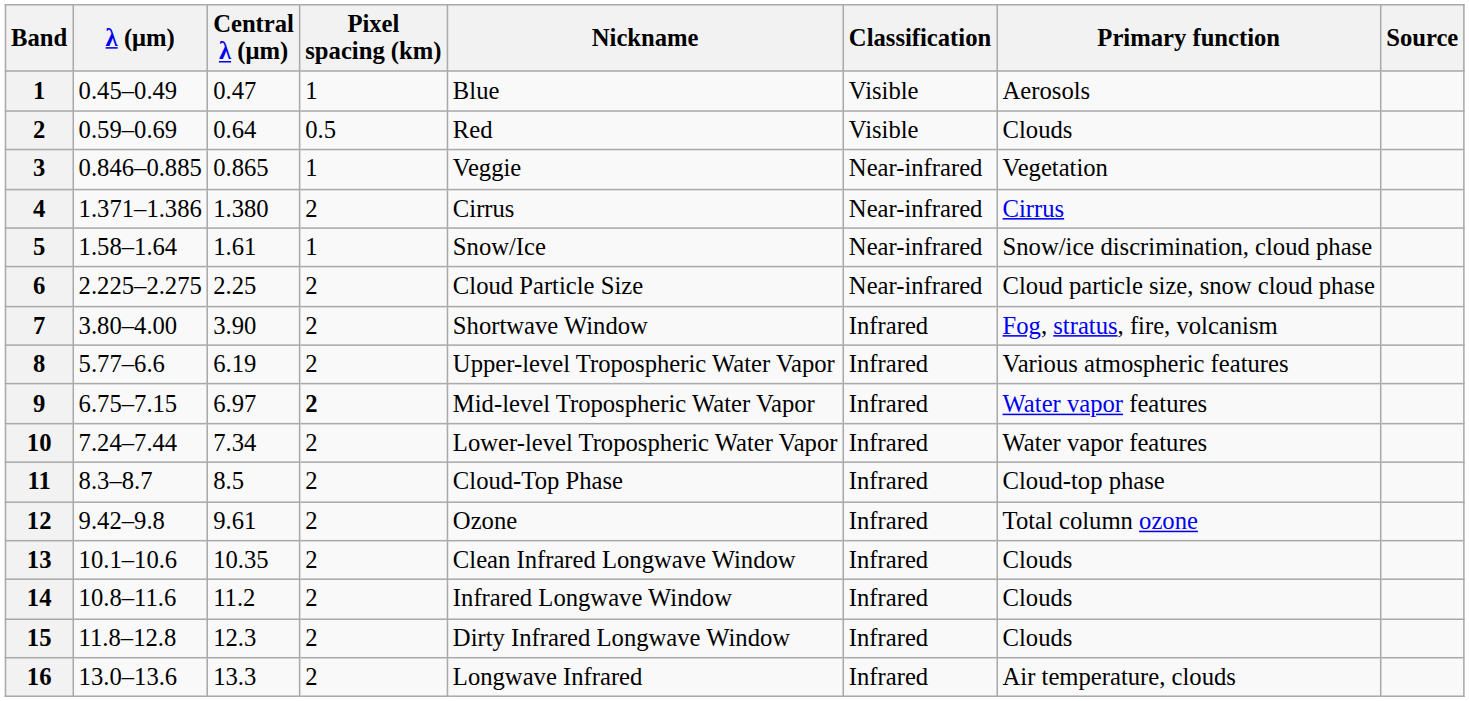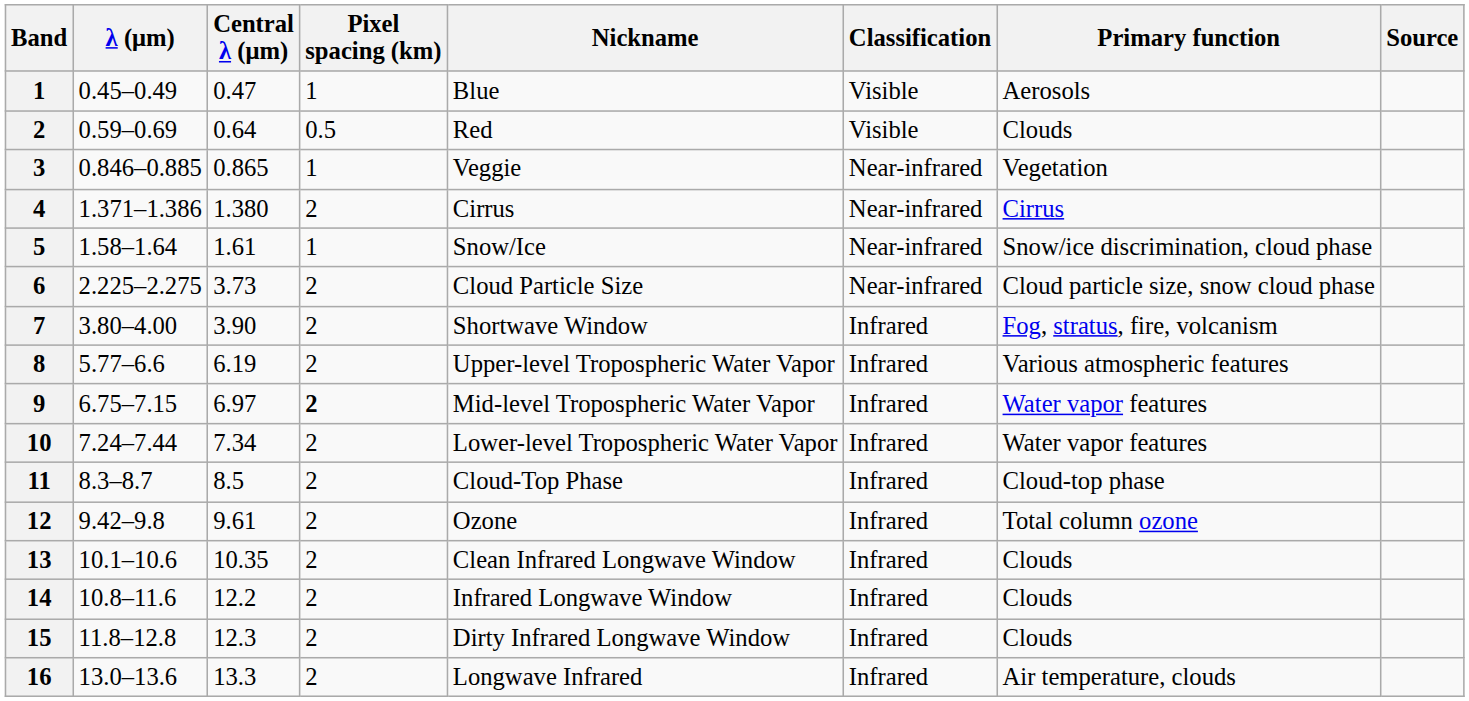 <table class="wikitable sortable plainrowheaders collapsible" style="margin: auto">
 <tr>
 <th scope="col">Band</th>
 <th scope="col" class="unsortable"><a href='#'>λ</a> (μm)</th>
 <th scope="col">Central<br><a href='#'>λ</a> (μm)</th>
 <th scope="col">Pixel<br>spacing (km)</th>
 <th scope="col">Nickname</th>
 <th scope="col">Classification</th>
 <th scope="col" class="unsortable">Primary function</th>
 <th scope="col" class="unsortable">Source</th>
 </tr>
 <tr>
 <th scope="row">1</th>
 <td>0.45–0.49</td>
 <td>0.47</td>
 <td>1</td>
 <td>Blue</td>
 <td>Visible</td>
 <td>Aerosols</td>
 <td></td>
 </tr>
 <tr>
 <th scope="row">2</th>
 <td>0.59–0.69</td>
 <td>0.64</td>
 <td>0.5</td>
 <td>Red</td>
 <td>Visible</td>
 <td>Clouds</td>
 <td></td>
 </tr>
 <tr>
 <th scope="row">3</th>
 <td>0.846–0.885</td>
 <td>0.865</td>
 <td>1</td>
 <td>Veggie</td>
 <td>Near-infrared</td>
 <td>Vegetation</td>
 <td></td>
 </tr>
 <tr>
 <th scope="row">4</th>
 <td>1.371–1.386</td>
 <td>1.380</td>
 <td>2</td>
 <td>Cirrus</td>
 <td>Near-infrared</td>
 <td><a href='#'>Cirrus</a></td>
 <td></td>
 </tr>
 <tr>
 <th scope="row">5</th>
 <td>1.58–1.64</td>
 <td>1.61</td>
 <td>1</td>
 <td>Snow/Ice</td>
 <td>Near-infrared</td>
 <td>Snow/ice discrimination, cloud phase</td>
 <td></td>
 </tr>
 <tr>
 <th scope="row">6</th>
 <td>2.225–2.275</td>
-<td>2.25</td>
+<td>3.73</td>
 <td>2</td>
 <td>Cloud Particle Size</td>
 <td>Near-infrared</td>
 <td>Cloud particle size, snow cloud phase</td>
 <td></td>
 </tr>
 <tr>
 <th scope="row">7</th>
 <td>3.80–4.00</td>
 <td>3.90</td>
 <td>2</td>
 <td>Shortwave Window</td>
 <td>Infrared</td>
 <td><a href='#'>Fog</a>, <a href='#'>stratus</a>, fire, volcanism</td>
 <td></td>
 </tr>
 <tr>
 <th scope="row">8</th>
 <td>5.77–6.6</td>
 <td>6.19</td>
 <td>2</td>
 <td>Upper-level Tropospheric Water Vapor</td>
 <td>Infrared</td>
 <td>Various atmospheric features</td>
 <td></td>
 </tr>
 <tr>
 <th scope="row">9</th>
 <td>6.75–7.15</td>
 <td>6.97</td>
 <td><strong>2</strong></td>
 <td>Mid-level Tropospheric Water Vapor</td>
 <td>Infrared</td>
 <td><a href='#'>Water vapor</a> features</td>
 <td></td>
 </tr>
 <tr>
 <th scope="row">10</th>
 <td>7.24–7.44</td>
 <td>7.34</td>
 <td>2</td>
 <td>Lower-level Tropospheric Water Vapor</td>
 <td>Infrared</td>
 <td>Water vapor features</td>
 <td></td>
 </tr>
 <tr>
 <th scope="row">11</th>
 <td>8.3–8.7</td>
 <td>8.5</td>
 <td>2</td>
 <td>Cloud-Top Phase</td>
 <td>Infrared</td>
 <td>Cloud-top phase</td>
 <td></td>
 </tr>
 <tr>
 <th scope="row">12</th>
 <td>9.42–9.8</td>
 <td>9.61</td>
 <td>2</td>
 <td>Ozone</td>
 <td>Infrared</td>
 <td>Total column <a href='#'>ozone</a></td>
 <td></td>
 </tr>
 <tr>
 <th scope="row">13</th>
 <td>10.1–10.6</td>
 <td>10.35</td>
 <td>2</td>
 <td>Clean Infrared Longwave Window</td>
 <td>Infrared</td>
 <td>Clouds</td>
 <td></td>
 </tr>
 <tr>
 <th scope="row">14</th>
 <td>10.8–11.6</td>
-<td>11.2</td>
+<td>12.2</td>
 <td>2</td>
 <td>Infrared Longwave Window</td>
 <td>Infrared</td>
 <td>Clouds</td>
 <td></td>
 </tr>
 <tr>
 <th scope="row">15</th>
 <td>11.8–12.8</td>
 <td>12.3</td>
 <td>2</td>
 <td>Dirty Infrared Longwave Window</td>
 <td>Infrared</td>
 <td>Clouds</td>
 <td></td>
 </tr>
 <tr>
 <th scope="row">16</th>
 <td>13.0–13.6</td>
 <td>13.3</td>
 <td>2</td>
 <td> Longwave Infrared</td>
 <td>Infrared</td>
 <td>Air temperature, clouds</td>
 <td></td>
 </tr>
 </table>
